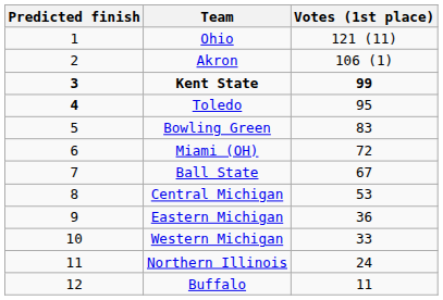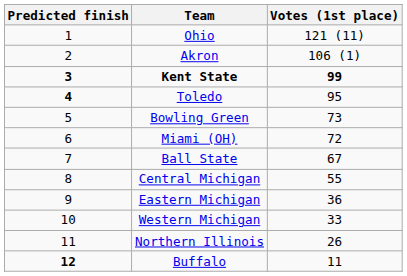 <table class="wikitable" border="1">
 <tr align=center>
 <th style=>Predicted finish</th>
 <th style=>Team</th>
 <th style=>Votes (1st place)</th>
 </tr>
 <tr align="center">
 <td>1</td>
 <td><a href='#'>Ohio</a></td>
 <td>121 (11)</td>
 </tr>
 <tr align="center">
 <td>2</td>
 <td><a href='#'>Akron</a></td>
 <td>106 (1)</td>
 </tr>
 <tr align="center">
 <td><strong>3</strong></td>
 <td><strong>Kent State</strong></td>
 <td><strong>99</strong></td>
 </tr>
 <tr align="center">
 <td><strong>4</strong></td>
 <td><a href='#'>Toledo</a></td>
 <td>95</td>
 </tr>
 <tr align="center">
 <td>5</td>
 <td><a href='#'>Bowling Green</a></td>
-<td>83</td>
+<td>73</td>
 </tr>
 <tr align="center">
 <td>6</td>
 <td><a href='#'>Miami (OH)</a></td>
 <td>72</td>
 </tr>
 <tr align="center">
 <td>7</td>
 <td><a href='#'>Ball State</a></td>
 <td>67</td>
 </tr>
 <tr align="center">
 <td>8</td>
 <td><a href='#'>Central Michigan</a></td>
-<td>53</td>
+<td>55</td>
 </tr>
 <tr align="center">
 <td>9</td>
 <td><a href='#'>Eastern Michigan</a></td>
 <td>36</td>
 </tr>
 <tr align="center">
 <td>10</td>
 <td><a href='#'>Western Michigan</a></td>
 <td>33</td>
 </tr>
 <tr align="center">
 <td>11</td>
 <td><a href='#'>Northern Illinois</a></td>
-<td>24</td>
+<td>26</td>
 </tr>
 <tr align="center">
-<td>12</td>
+<td><strong>12</strong></td>
 <td><a href='#'>Buffalo</a></td>
 <td>11</td>
 </tr>
 </table>
